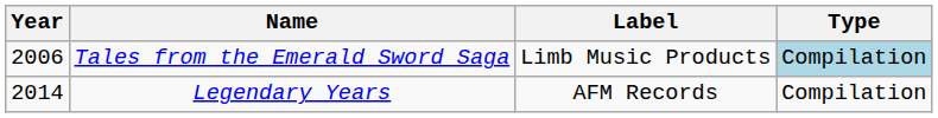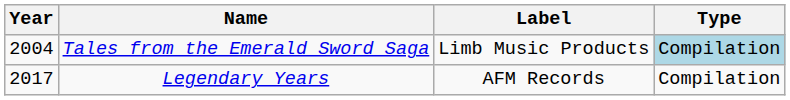 <table class="wikitable" style="font-size:95%; text-align: center;">
 <tr>
 <th>Year</th>
 <th>Name</th>
 <th>Label</th>
 <th>Type</th>
 </tr>
 <tr>
-<td>2006</td>
+<td>2004</td>
 <td><em><a href='#'>Tales from the Emerald Sword Saga</a></em></td>
 <td>Limb Music Products</td>
 <td style="background: lightblue;">Compilation</td>
 </tr>
 <tr>
-<td>2014</td>
+<td>2017</td>
 <td><em><a href='#'>Legendary Years</a></em></td>
 <td>AFM Records</td>
 <td>Compilation</td>
 </tr>
 </table>
